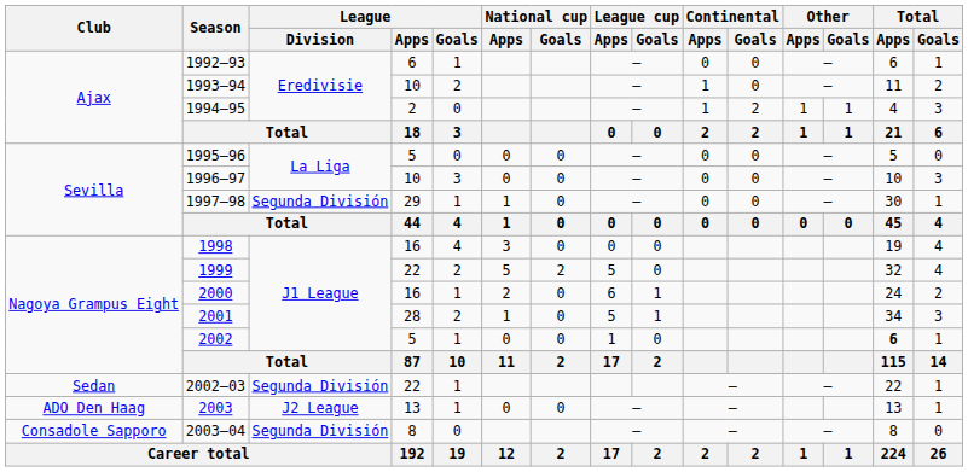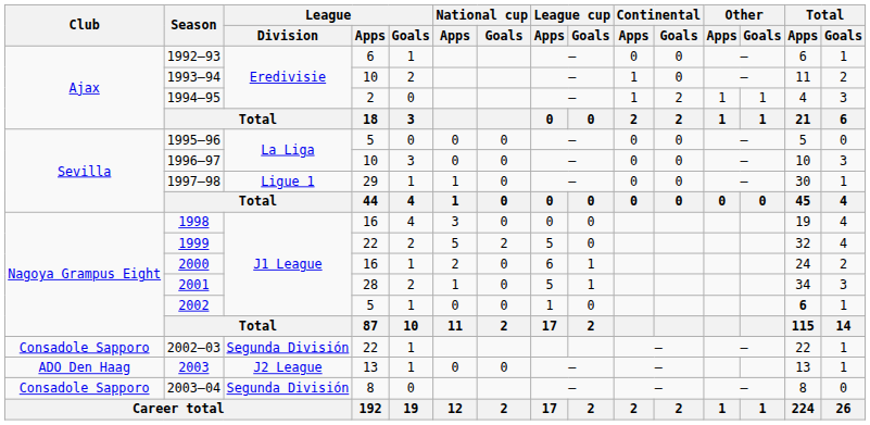 <table class="wikitable" style="text-align:center">
 <tr>
 <th rowspan="2">Club</th>
 <th rowspan="2">Season</th>
 <th colspan="3">League</th>
 <th colspan="2">National cup</th>
 <th colspan="2">League cup</th>
 <th colspan="2">Continental</th>
 <th colspan="2">Other</th>
 <th colspan="2">Total</th>
 </tr>
 <tr>
 <th>Division</th>
 <th>Apps</th>
 <th>Goals</th>
 <th>Apps</th>
 <th>Goals</th>
 <th>Apps</th>
 <th>Goals</th>
 <th>Apps</th>
 <th>Goals</th>
 <th>Apps</th>
 <th>Goals</th>
 <th>Apps</th>
 <th>Goals</th>
 </tr>
 <tr>
 <td rowspan="4"><a href='#'>Ajax</a></td>
 <td>1992–93</td>
 <td rowspan="3"><a href='#'>Eredivisie</a></td>
 <td>6</td>
 <td>1</td>
 <td></td>
 <td></td>
 <td colspan="2">–</td>
 <td>0</td>
 <td>0</td>
 <td colspan="2">–</td>
 <td>6</td>
 <td>1</td>
 </tr>
 <tr>
 <td>1993–94</td>
 <td>10</td>
 <td>2</td>
 <td></td>
 <td></td>
 <td colspan="2">–</td>
 <td>1</td>
 <td>0</td>
 <td colspan="2">–</td>
 <td>11</td>
 <td>2</td>
 </tr>
 <tr>
 <td>1994–95</td>
 <td>2</td>
 <td>0</td>
 <td></td>
 <td></td>
 <td colspan="2">–</td>
 <td>1</td>
 <td>2</td>
 <td>1</td>
 <td>1</td>
 <td>4</td>
 <td>3</td>
 </tr>
 <tr>
 <th colspan="2">Total</th>
 <th>18</th>
 <th>3</th>
 <th></th>
 <th></th>
 <th>0</th>
 <th>0</th>
 <th>2</th>
 <th>2</th>
 <th>1</th>
 <th>1</th>
 <th>21</th>
 <th>6</th>
 </tr>
 <tr>
 <td rowspan="4"><a href='#'>Sevilla</a></td>
 <td>1995–96</td>
 <td rowspan="2"><a href='#'>La Liga</a></td>
 <td>5</td>
 <td>0</td>
 <td>0</td>
 <td>0</td>
 <td colspan="2">–</td>
 <td>0</td>
 <td>0</td>
 <td colspan="2">–</td>
 <td>5</td>
 <td>0</td>
 </tr>
 <tr>
 <td>1996–97</td>
 <td>10</td>
 <td>3</td>
 <td>0</td>
 <td>0</td>
 <td colspan="2">–</td>
 <td>0</td>
 <td>0</td>
 <td colspan="2">–</td>
 <td>10</td>
 <td>3</td>
 </tr>
 <tr>
 <td>1997–98</td>
-<td><a href='#'>Segunda División</a></td>
+<td><a href='#'>Ligue 1</a></td>
 <td>29</td>
 <td>1</td>
 <td>1</td>
 <td>0</td>
 <td colspan="2">–</td>
 <td>0</td>
 <td>0</td>
 <td colspan="2">–</td>
 <td>30</td>
 <td>1</td>
 </tr>
 <tr>
 <th colspan="2">Total</th>
 <th>44</th>
 <th>4</th>
 <th>1</th>
 <th>0</th>
 <th>0</th>
 <th>0</th>
 <th>0</th>
 <th>0</th>
 <th>0</th>
 <th>0</th>
 <th>45</th>
 <th>4</th>
 </tr>
 <tr>
 <td rowspan="6"><a href='#'>Nagoya Grampus Eight</a></td>
 <td><a href='#'>1998</a></td>
 <td rowspan="5"><a href='#'>J1 League</a></td>
 <td>16</td>
 <td>4</td>
 <td>3</td>
 <td>0</td>
 <td>0</td>
 <td>0</td>
 <td></td>
 <td></td>
 <td></td>
 <td></td>
 <td>19</td>
 <td>4</td>
 </tr>
 <tr>
 <td><a href='#'>1999</a></td>
 <td>22</td>
 <td>2</td>
 <td>5</td>
 <td>2</td>
 <td>5</td>
 <td>0</td>
 <td></td>
 <td></td>
 <td></td>
 <td></td>
 <td>32</td>
 <td>4</td>
 </tr>
 <tr>
 <td><a href='#'>2000</a></td>
 <td>16</td>
 <td>1</td>
 <td>2</td>
 <td>0</td>
 <td>6</td>
 <td>1</td>
 <td></td>
 <td></td>
 <td></td>
 <td></td>
 <td>24</td>
 <td>2</td>
 </tr>
 <tr>
 <td><a href='#'>2001</a></td>
 <td>28</td>
 <td>2</td>
 <td>1</td>
 <td>0</td>
 <td>5</td>
 <td>1</td>
 <td></td>
 <td></td>
 <td></td>
 <td></td>
 <td>34</td>
 <td>3</td>
 </tr>
 <tr>
 <td><a href='#'>2002</a></td>
 <td>5</td>
 <td>1</td>
 <td>0</td>
 <td>0</td>
 <td>1</td>
 <td>0</td>
 <td></td>
 <td></td>
 <td></td>
 <td></td>
 <td><strong>6</strong></td>
 <td>1</td>
 </tr>
 <tr>
 <th colspan="2">Total</th>
 <th>87</th>
 <th>10</th>
 <th>11</th>
 <th>2</th>
 <th>17</th>
 <th>2</th>
 <th></th>
 <th></th>
 <th></th>
 <th></th>
 <th>115</th>
 <th>14</th>
 </tr>
 <tr>
-<td><a href='#'>Sedan</a></td>
+<td><a href='#'>Consadole Sapporo</a></td>
 <td>2002–03</td>
 <td><a href='#'>Segunda División</a></td>
 <td>22</td>
 <td>1</td>
 <td></td>
 <td></td>
 <td></td>
 <td></td>
 <td colspan="2">–</td>
 <td colspan="2">–</td>
 <td>22</td>
 <td>1</td>
 </tr>
 <tr>
 <td><a href='#'>ADO Den Haag</a></td>
 <td><a href='#'>2003</a></td>
 <td><a href='#'>J2 League</a></td>
 <td>13</td>
 <td>1</td>
 <td>0</td>
 <td>0</td>
 <td colspan="2">–</td>
 <td colspan="2">–</td>
 <td></td>
 <td></td>
 <td>13</td>
 <td>1</td>
 </tr>
 <tr>
 <td><a href='#'>Consadole Sapporo</a></td>
 <td>2003–04</td>
 <td><a href='#'>Segunda División</a></td>
 <td>8</td>
 <td>0</td>
 <td></td>
 <td></td>
 <td colspan="2">–</td>
 <td colspan="2">–</td>
 <td colspan="2">–</td>
 <td>8</td>
 <td>0</td>
 </tr>
 <tr>
 <th colspan="3">Career total</th>
 <th>192</th>
 <th>19</th>
 <th>12</th>
 <th>2</th>
 <th>17</th>
 <th>2</th>
 <th>2</th>
 <th>2</th>
 <th>1</th>
 <th>1</th>
 <th>224</th>
 <th>26</th>
 </tr>
 </table>
